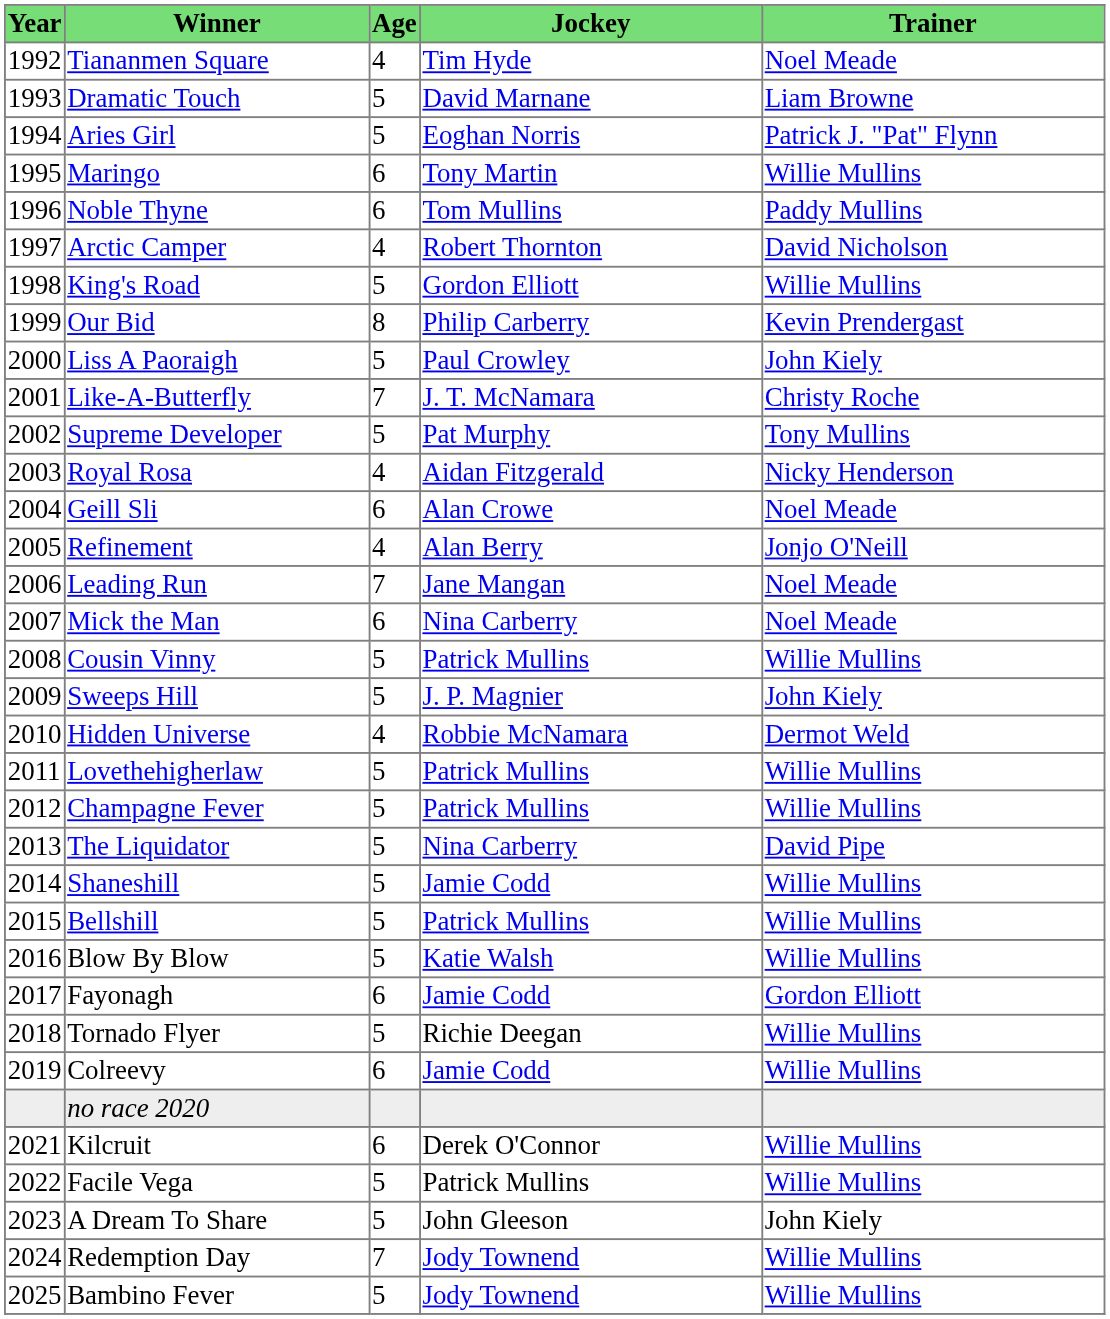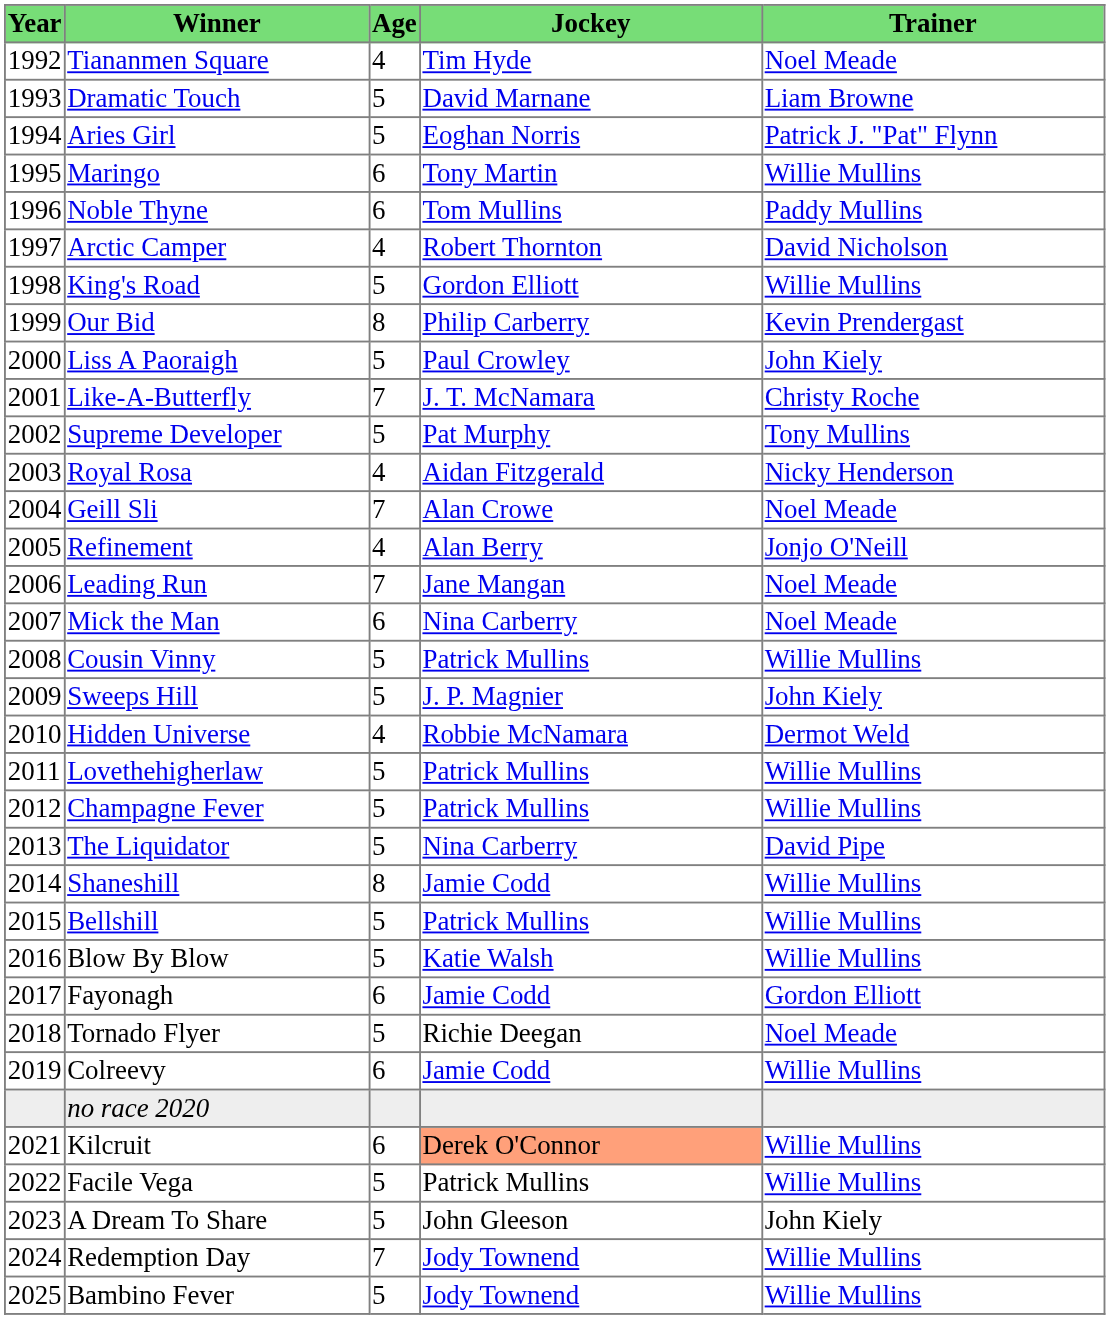 <table class = "sortable" | border="1" style="border-collapse: collapse; font-size:90%">
 <tr bgcolor="#77dd77" align="center">
 <th>Year</th>
 <th>Winner</th>
 <th>Age</th>
 <th>Jockey</th>
 <th>Trainer</th>
 </tr>
 <tr>
 <td>1992</td>
 <td width=160px><a href='#'>Tiananmen Square</a></td>
 <td>4</td>
 <td width=180px><a href='#'>Tim Hyde</a></td>
 <td width=180px><a href='#'>Noel Meade</a></td>
 </tr>
 <tr>
 <td>1993</td>
 <td><a href='#'>Dramatic Touch</a></td>
 <td>5</td>
 <td><a href='#'>David Marnane</a></td>
 <td><a href='#'>Liam Browne</a></td>
 </tr>
 <tr>
 <td>1994</td>
 <td><a href='#'>Aries Girl</a></td>
 <td>5</td>
 <td><a href='#'>Eoghan Norris</a></td>
 <td><a href='#'>Patrick J. "Pat" Flynn</a></td>
 </tr>
 <tr>
 <td>1995</td>
 <td><a href='#'>Maringo</a></td>
 <td>6</td>
 <td><a href='#'>Tony Martin</a></td>
 <td><a href='#'>Willie Mullins</a></td>
 </tr>
 <tr>
 <td>1996</td>
 <td><a href='#'>Noble Thyne</a></td>
 <td>6</td>
 <td><a href='#'>Tom Mullins</a></td>
 <td><a href='#'>Paddy Mullins</a></td>
 </tr>
 <tr>
 <td>1997</td>
 <td><a href='#'>Arctic Camper</a></td>
 <td>4</td>
 <td><a href='#'>Robert Thornton</a></td>
 <td><a href='#'>David Nicholson</a></td>
 </tr>
 <tr>
 <td>1998</td>
 <td><a href='#'>King's Road</a></td>
 <td>5</td>
 <td><a href='#'>Gordon Elliott</a></td>
 <td><a href='#'>Willie Mullins</a></td>
 </tr>
 <tr>
 <td>1999</td>
 <td><a href='#'>Our Bid</a></td>
 <td>8</td>
 <td><a href='#'>Philip Carberry</a></td>
 <td><a href='#'>Kevin Prendergast</a></td>
 </tr>
 <tr>
 <td>2000</td>
 <td><a href='#'>Liss A Paoraigh</a></td>
 <td>5</td>
 <td><a href='#'>Paul Crowley</a></td>
 <td><a href='#'>John Kiely</a></td>
 </tr>
 <tr>
 <td>2001</td>
 <td><a href='#'>Like-A-Butterfly</a> </td>
 <td>7</td>
 <td><a href='#'>J. T. McNamara</a></td>
 <td><a href='#'>Christy Roche</a></td>
 </tr>
 <tr>
 <td>2002</td>
 <td><a href='#'>Supreme Developer</a></td>
 <td>5</td>
 <td><a href='#'>Pat Murphy</a></td>
 <td><a href='#'>Tony Mullins</a></td>
 </tr>
 <tr>
 <td>2003</td>
 <td><a href='#'>Royal Rosa</a></td>
 <td>4</td>
 <td><a href='#'>Aidan Fitzgerald</a></td>
 <td><a href='#'>Nicky Henderson</a></td>
 </tr>
 <tr>
 <td>2004</td>
 <td><a href='#'>Geill Sli</a></td>
-<td>6</td>
+<td>7</td>
 <td><a href='#'>Alan Crowe</a></td>
 <td><a href='#'>Noel Meade</a></td>
 </tr>
 <tr>
 <td>2005</td>
 <td><a href='#'>Refinement</a></td>
 <td>4</td>
 <td><a href='#'>Alan Berry</a></td>
 <td><a href='#'>Jonjo O'Neill</a></td>
 </tr>
 <tr>
 <td>2006</td>
 <td><a href='#'>Leading Run</a></td>
 <td>7</td>
 <td><a href='#'>Jane Mangan</a></td>
 <td><a href='#'>Noel Meade</a></td>
 </tr>
 <tr>
 <td>2007</td>
 <td><a href='#'>Mick the Man</a></td>
 <td>6</td>
 <td><a href='#'>Nina Carberry</a></td>
 <td><a href='#'>Noel Meade</a></td>
 </tr>
 <tr>
 <td>2008</td>
 <td><a href='#'>Cousin Vinny</a></td>
 <td>5</td>
 <td><a href='#'>Patrick Mullins</a></td>
 <td><a href='#'>Willie Mullins</a></td>
 </tr>
 <tr>
 <td>2009</td>
 <td><a href='#'>Sweeps Hill</a> </td>
 <td>5</td>
 <td><a href='#'>J. P. Magnier</a></td>
 <td><a href='#'>John Kiely</a></td>
 </tr>
 <tr>
 <td>2010</td>
 <td><a href='#'>Hidden Universe</a></td>
 <td>4</td>
 <td><a href='#'>Robbie McNamara</a></td>
 <td><a href='#'>Dermot Weld</a></td>
 </tr>
 <tr>
 <td>2011</td>
 <td><a href='#'>Lovethehigherlaw</a></td>
 <td>5</td>
 <td><a href='#'>Patrick Mullins</a></td>
 <td><a href='#'>Willie Mullins</a></td>
 </tr>
 <tr>
 <td>2012</td>
 <td><a href='#'>Champagne Fever</a></td>
 <td>5</td>
 <td><a href='#'>Patrick Mullins</a></td>
 <td><a href='#'>Willie Mullins</a></td>
 </tr>
 <tr>
 <td>2013</td>
 <td><a href='#'>The Liquidator</a></td>
 <td>5</td>
 <td><a href='#'>Nina Carberry</a></td>
 <td><a href='#'>David Pipe</a></td>
 </tr>
 <tr>
 <td>2014</td>
 <td><a href='#'>Shaneshill</a></td>
-<td>5</td>
+<td>8</td>
 <td><a href='#'>Jamie Codd</a></td>
 <td><a href='#'>Willie Mullins</a></td>
 </tr>
 <tr>
 <td>2015</td>
 <td><a href='#'>Bellshill</a></td>
 <td>5</td>
 <td><a href='#'>Patrick Mullins</a></td>
 <td><a href='#'>Willie Mullins</a></td>
 </tr>
 <tr>
 <td>2016</td>
 <td>Blow By Blow</td>
 <td>5</td>
 <td><a href='#'>Katie Walsh</a></td>
 <td><a href='#'>Willie Mullins</a></td>
 </tr>
 <tr>
 <td>2017</td>
 <td>Fayonagh</td>
 <td>6</td>
 <td><a href='#'>Jamie Codd</a></td>
 <td><a href='#'>Gordon Elliott</a></td>
 </tr>
 <tr>
 <td>2018</td>
 <td>Tornado Flyer</td>
 <td>5</td>
 <td>Richie Deegan</td>
-<td><a href='#'>Willie Mullins</a></td>
+<td width=180px><a href='#'>Noel Meade</a></td>
 </tr>
 <tr>
 <td>2019</td>
 <td>Colreevy</td>
 <td>6</td>
 <td><a href='#'>Jamie Codd</a></td>
 <td><a href='#'>Willie Mullins</a></td>
 </tr>
 <tr bgcolor="#eeeeee">
 <td data-sort-value="2020"></td>
 <td><em>no race 2020</em> </td>
 <td></td>
 <td></td>
 <td></td>
 </tr>
 <tr>
 <td>2021</td>
 <td>Kilcruit</td>
 <td>6</td>
-<td>Derek O'Connor</td>
+<td style="background: lightsalmon;">Derek O'Connor</td>
 <td><a href='#'>Willie Mullins</a></td>
 </tr>
 <tr>
 <td>2022</td>
 <td>Facile Vega</td>
 <td>5</td>
 <td>Patrick Mullins</td>
 <td><a href='#'>Willie Mullins</a></td>
 </tr>
 <tr>
 <td>2023</td>
 <td>A Dream To Share</td>
 <td>5</td>
 <td>John Gleeson</td>
 <td>John Kiely</td>
 </tr>
 <tr>
 <td>2024</td>
 <td>Redemption Day</td>
 <td>7</td>
 <td><a href='#'>Jody Townend</a></td>
 <td><a href='#'>Willie Mullins</a></td>
 </tr>
 <tr>
 <td>2025</td>
 <td>Bambino Fever</td>
 <td>5</td>
 <td><a href='#'>Jody Townend</a></td>
 <td><a href='#'>Willie Mullins</a></td>
 </tr>
 </table>
